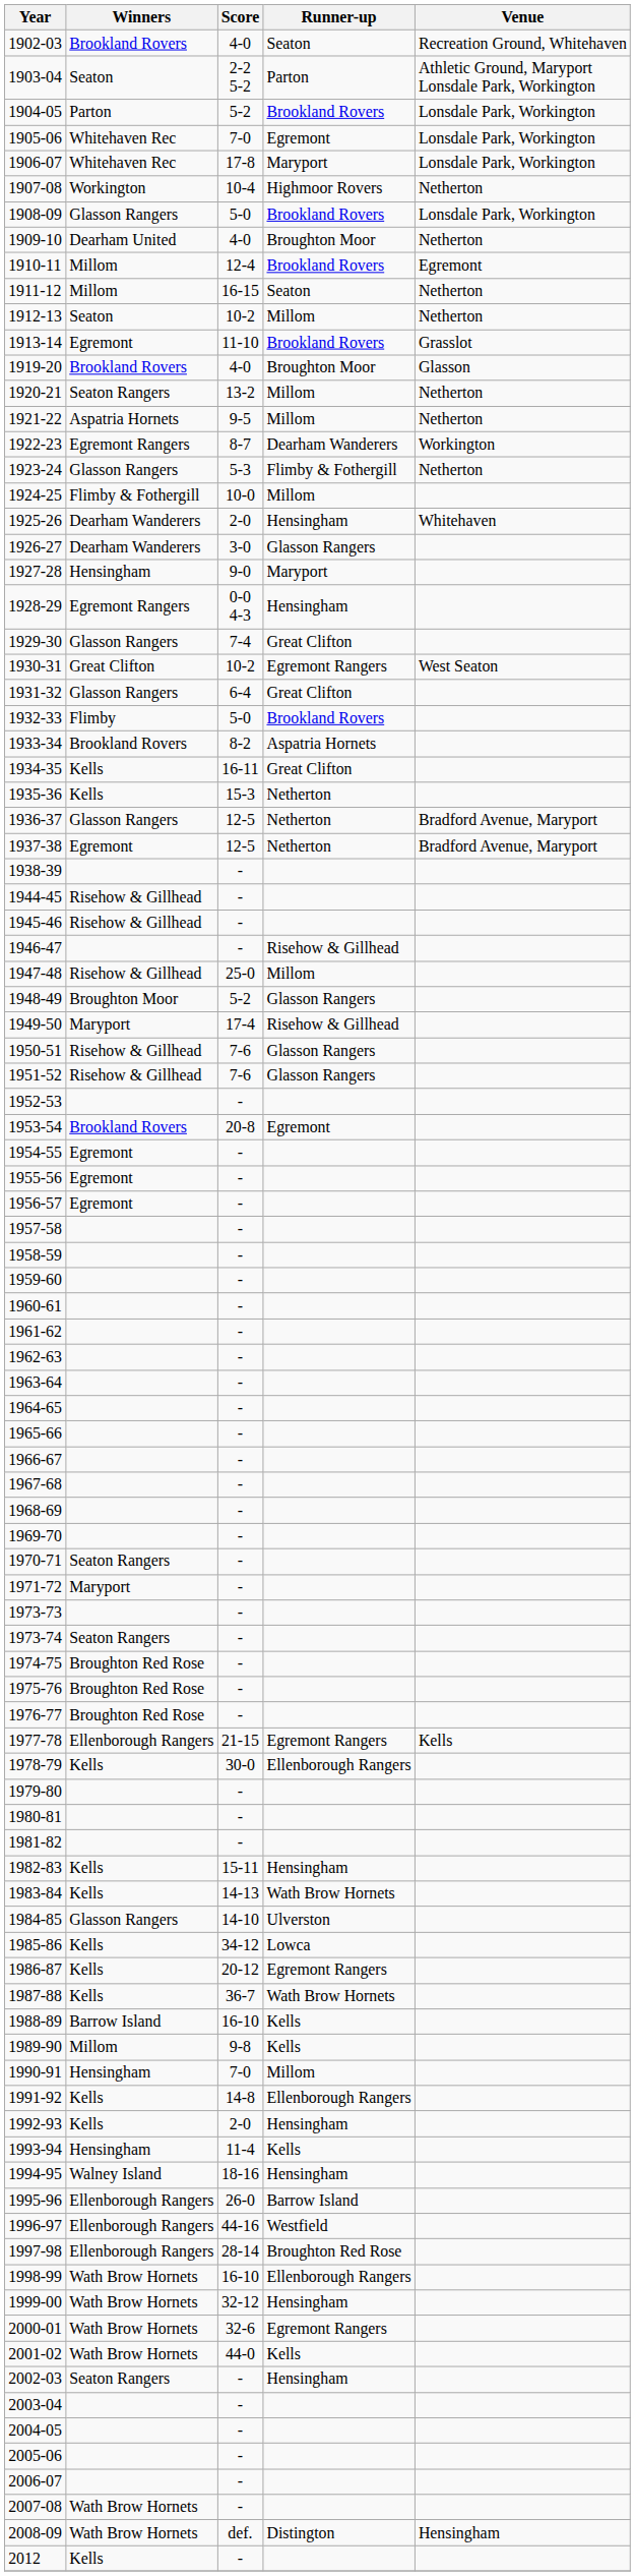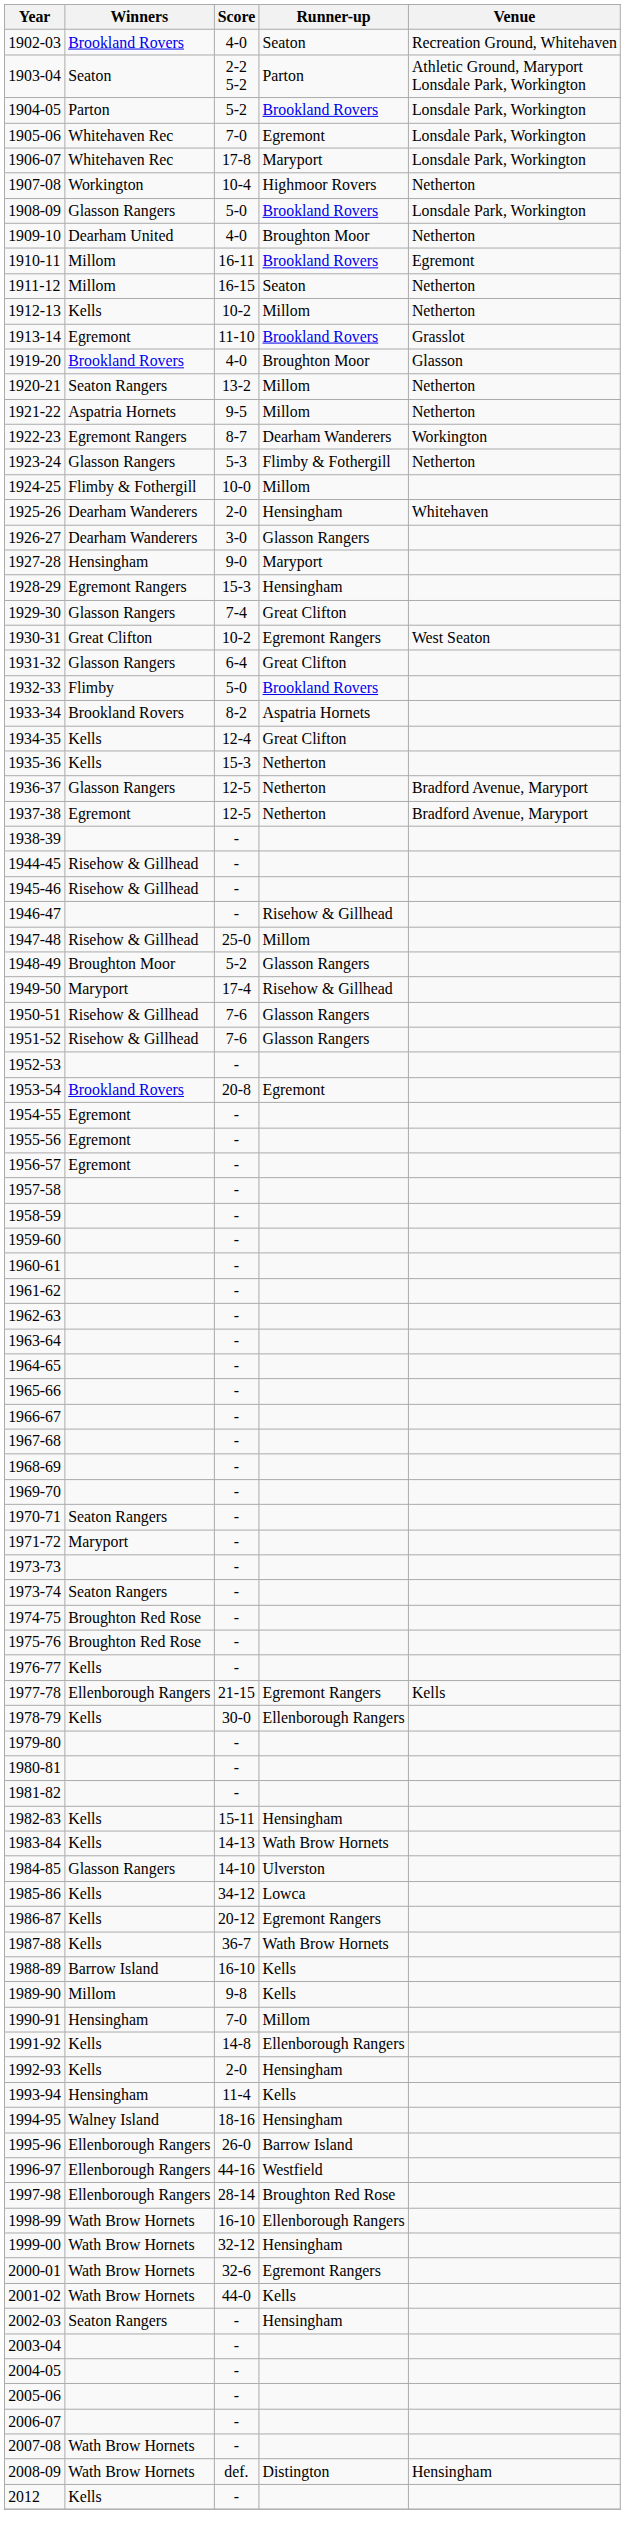 <table class="sortable wikitable">
 <tr>
 <th>Year</th>
 <th>Winners</th>
 <th>Score</th>
 <th>Runner-up</th>
 <th>Venue</th>
 </tr>
 <tr>
 <td>1902-03</td>
 <td><a href='#'>Brookland Rovers</a></td>
 <td align=center>4-0</td>
 <td>Seaton</td>
 <td>Recreation Ground, Whitehaven</td>
 </tr>
 <tr>
 <td>1903-04</td>
 <td>Seaton</td>
 <td align=center>2-2<br>5-2</td>
 <td>Parton</td>
 <td>Athletic Ground, Maryport <br>Lonsdale Park, Workington</td>
 </tr>
 <tr>
 <td>1904-05</td>
 <td>Parton</td>
 <td align=center>5-2</td>
 <td><a href='#'>Brookland Rovers</a></td>
 <td>Lonsdale Park, Workington</td>
 </tr>
 <tr>
 <td>1905-06</td>
 <td>Whitehaven Rec</td>
 <td align=center>7-0</td>
 <td>Egremont</td>
 <td>Lonsdale Park, Workington</td>
 </tr>
 <tr>
 <td>1906-07</td>
 <td>Whitehaven Rec</td>
 <td align=center>17-8</td>
 <td>Maryport</td>
 <td>Lonsdale Park, Workington</td>
 </tr>
 <tr>
 <td>1907-08</td>
 <td>Workington</td>
 <td align=center>10-4</td>
 <td>Highmoor Rovers</td>
 <td>Netherton</td>
 </tr>
 <tr>
 <td>1908-09</td>
 <td>Glasson Rangers</td>
 <td align=center>5-0</td>
 <td><a href='#'>Brookland Rovers</a></td>
 <td>Lonsdale Park, Workington</td>
 </tr>
 <tr>
 <td>1909-10</td>
 <td>Dearham United</td>
 <td align=center>4-0</td>
 <td>Broughton Moor</td>
 <td>Netherton</td>
 </tr>
 <tr>
 <td>1910-11</td>
 <td>Millom</td>
-<td align=center>12-4</td>
+<td align=center>16-11</td>
 <td><a href='#'>Brookland Rovers</a></td>
 <td>Egremont</td>
 </tr>
 <tr>
 <td>1911-12</td>
 <td>Millom</td>
 <td align=center>16-15</td>
 <td>Seaton</td>
 <td>Netherton</td>
 </tr>
 <tr>
 <td>1912-13</td>
-<td>Seaton</td>
+<td>Kells</td>
 <td align=center>10-2</td>
 <td>Millom</td>
 <td>Netherton</td>
 </tr>
 <tr>
 <td>1913-14</td>
 <td>Egremont</td>
 <td align=center>11-10</td>
 <td><a href='#'>Brookland Rovers</a></td>
 <td>Grasslot</td>
 </tr>
 <tr>
 <td>1919-20</td>
 <td><a href='#'>Brookland Rovers</a></td>
 <td align=center>4-0</td>
 <td>Broughton Moor</td>
 <td>Glasson</td>
 </tr>
 <tr>
 <td>1920-21</td>
 <td>Seaton Rangers</td>
 <td align=center>13-2</td>
 <td>Millom</td>
 <td>Netherton</td>
 </tr>
 <tr>
 <td>1921-22</td>
 <td>Aspatria Hornets</td>
 <td align=center>9-5</td>
 <td>Millom</td>
 <td>Netherton</td>
 </tr>
 <tr>
 <td>1922-23</td>
 <td>Egremont Rangers</td>
 <td align=center>8-7</td>
 <td>Dearham Wanderers</td>
 <td>Workington</td>
 </tr>
 <tr>
 <td>1923-24</td>
 <td>Glasson Rangers</td>
 <td align=center>5-3</td>
 <td>Flimby & Fothergill</td>
 <td>Netherton</td>
 </tr>
 <tr>
 <td>1924-25</td>
 <td>Flimby & Fothergill</td>
 <td align=center>10-0</td>
 <td>Millom</td>
 <td></td>
 </tr>
 <tr>
 <td>1925-26</td>
 <td>Dearham Wanderers</td>
 <td align=center>2-0</td>
 <td>Hensingham</td>
 <td>Whitehaven</td>
 </tr>
 <tr>
 <td>1926-27</td>
 <td>Dearham Wanderers</td>
 <td align=center>3-0</td>
 <td>Glasson Rangers</td>
 <td></td>
 </tr>
 <tr>
 <td>1927-28</td>
 <td>Hensingham</td>
 <td align=center>9-0</td>
 <td>Maryport</td>
 <td></td>
 </tr>
 <tr>
 <td>1928-29</td>
 <td>Egremont Rangers</td>
-<td align=center>0-0<br>4-3</td>
+<td align=center>15-3</td>
 <td>Hensingham</td>
 <td></td>
 </tr>
 <tr>
 <td>1929-30</td>
 <td>Glasson Rangers</td>
 <td align=center>7-4</td>
 <td>Great Clifton</td>
 <td></td>
 </tr>
 <tr>
 <td>1930-31</td>
 <td>Great Clifton</td>
 <td align=center>10-2</td>
 <td>Egremont Rangers</td>
 <td>West Seaton</td>
 </tr>
 <tr>
 <td>1931-32</td>
 <td>Glasson Rangers</td>
 <td align=center>6-4</td>
 <td>Great Clifton</td>
 <td></td>
 </tr>
 <tr>
 <td>1932-33</td>
 <td>Flimby</td>
 <td align=center>5-0</td>
 <td><a href='#'>Brookland Rovers</a></td>
 <td></td>
 </tr>
 <tr>
 <td>1933-34</td>
 <td>Brookland Rovers</td>
 <td align=center>8-2</td>
 <td>Aspatria Hornets</td>
 <td></td>
 </tr>
 <tr>
 <td>1934-35</td>
 <td>Kells</td>
-<td align=center>16-11</td>
+<td align=center>12-4</td>
 <td>Great Clifton</td>
 <td></td>
 </tr>
 <tr>
 <td>1935-36</td>
 <td>Kells</td>
 <td align=center>15-3</td>
 <td>Netherton</td>
 <td></td>
 </tr>
 <tr>
 <td>1936-37</td>
 <td>Glasson Rangers</td>
 <td align=center>12-5</td>
 <td>Netherton</td>
 <td>Bradford Avenue, Maryport</td>
 </tr>
 <tr>
 <td>1937-38</td>
 <td>Egremont</td>
 <td align=center>12-5</td>
 <td>Netherton</td>
 <td>Bradford Avenue, Maryport</td>
 </tr>
 <tr>
 <td>1938-39</td>
 <td></td>
 <td align=center>-</td>
 <td></td>
 <td></td>
 </tr>
 <tr>
 <td>1944-45</td>
 <td>Risehow & Gillhead</td>
 <td align=center>-</td>
 <td></td>
 <td></td>
 </tr>
 <tr>
 <td>1945-46</td>
 <td>Risehow & Gillhead</td>
 <td align=center>-</td>
 <td></td>
 <td></td>
 </tr>
 <tr>
 <td>1946-47</td>
 <td></td>
 <td align=center>-</td>
 <td>Risehow & Gillhead</td>
 <td></td>
 </tr>
 <tr>
 <td>1947-48</td>
 <td>Risehow & Gillhead</td>
 <td align=center>25-0</td>
 <td>Millom</td>
 <td></td>
 </tr>
 <tr>
 <td>1948-49</td>
 <td>Broughton Moor</td>
 <td align=center>5-2</td>
 <td>Glasson Rangers</td>
 <td></td>
 </tr>
 <tr>
 <td>1949-50</td>
 <td>Maryport</td>
 <td align=center>17-4</td>
 <td>Risehow & Gillhead</td>
 <td></td>
 </tr>
 <tr>
 <td>1950-51</td>
 <td>Risehow & Gillhead</td>
 <td align=center>7-6</td>
 <td>Glasson Rangers</td>
 <td></td>
 </tr>
 <tr>
 <td>1951-52</td>
 <td>Risehow & Gillhead</td>
 <td align=center>7-6</td>
 <td>Glasson Rangers</td>
 <td></td>
 </tr>
 <tr>
 <td>1952-53</td>
 <td></td>
 <td align=center>-</td>
 <td></td>
 <td></td>
 </tr>
 <tr>
 <td>1953-54</td>
 <td><a href='#'>Brookland Rovers</a></td>
 <td align=center>20-8</td>
 <td>Egremont</td>
 <td></td>
 </tr>
 <tr>
 <td>1954-55</td>
 <td>Egremont</td>
 <td align=center>-</td>
 <td></td>
 <td></td>
 </tr>
 <tr>
 <td>1955-56</td>
 <td>Egremont</td>
 <td align=center>-</td>
 <td></td>
 <td></td>
 </tr>
 <tr>
 <td>1956-57</td>
 <td>Egremont</td>
 <td align=center>-</td>
 <td></td>
 <td></td>
 </tr>
 <tr>
 <td>1957-58</td>
 <td></td>
 <td align=center>-</td>
 <td></td>
 <td></td>
 </tr>
 <tr>
 <td>1958-59</td>
 <td></td>
 <td align=center>-</td>
 <td></td>
 <td></td>
 </tr>
 <tr>
 <td>1959-60</td>
 <td></td>
 <td align=center>-</td>
 <td></td>
 <td></td>
 </tr>
 <tr>
 <td>1960-61</td>
 <td></td>
 <td align=center>-</td>
 <td></td>
 <td></td>
 </tr>
 <tr>
 <td>1961-62</td>
 <td></td>
 <td align=center>-</td>
 <td></td>
 <td></td>
 </tr>
 <tr>
 <td>1962-63</td>
 <td></td>
 <td align=center>-</td>
 <td></td>
 <td></td>
 </tr>
 <tr>
 <td>1963-64</td>
 <td></td>
 <td align=center>-</td>
 <td></td>
 <td></td>
 </tr>
 <tr>
 <td>1964-65</td>
 <td></td>
 <td align=center>-</td>
 <td></td>
 <td></td>
 </tr>
 <tr>
 <td>1965-66</td>
 <td></td>
 <td align=center>-</td>
 <td></td>
 <td></td>
 </tr>
 <tr>
 <td>1966-67</td>
 <td></td>
 <td align=center>-</td>
 <td></td>
 <td></td>
 </tr>
 <tr>
 <td>1967-68</td>
 <td></td>
 <td align=center>-</td>
 <td></td>
 <td></td>
 </tr>
 <tr>
 <td>1968-69</td>
 <td></td>
 <td align=center>-</td>
 <td></td>
 <td></td>
 </tr>
 <tr>
 <td>1969-70</td>
 <td></td>
 <td align=center>-</td>
 <td></td>
 <td></td>
 </tr>
 <tr>
 <td>1970-71</td>
 <td>Seaton Rangers</td>
 <td align=center>-</td>
 <td></td>
 <td></td>
 </tr>
 <tr>
 <td>1971-72</td>
 <td>Maryport</td>
 <td align=center>-</td>
 <td></td>
 <td></td>
 </tr>
 <tr>
 <td>1973-73</td>
 <td></td>
 <td align=center>-</td>
 <td></td>
 <td></td>
 </tr>
 <tr>
 <td>1973-74</td>
 <td>Seaton Rangers</td>
 <td align=center>-</td>
 <td></td>
 <td></td>
 </tr>
 <tr>
 <td>1974-75</td>
 <td>Broughton Red Rose</td>
 <td align=center>-</td>
 <td></td>
 <td></td>
 </tr>
 <tr>
 <td>1975-76</td>
 <td>Broughton Red Rose</td>
 <td align=center>-</td>
 <td></td>
 <td></td>
 </tr>
 <tr>
 <td>1976-77</td>
-<td>Broughton Red Rose</td>
+<td>Kells</td>
 <td align=center>-</td>
 <td></td>
 <td></td>
 </tr>
 <tr>
 <td>1977-78</td>
 <td>Ellenborough Rangers</td>
 <td align=center>21-15</td>
 <td>Egremont Rangers</td>
 <td>Kells</td>
 </tr>
 <tr>
 <td>1978-79</td>
 <td>Kells</td>
 <td align=center>30-0</td>
 <td>Ellenborough Rangers</td>
 <td></td>
 </tr>
 <tr>
 <td>1979-80</td>
 <td></td>
 <td align=center>-</td>
 <td></td>
 <td></td>
 </tr>
 <tr>
 <td>1980-81</td>
 <td></td>
 <td align=center>-</td>
 <td></td>
 <td></td>
 </tr>
 <tr>
 <td>1981-82</td>
 <td></td>
 <td align=center>-</td>
 <td></td>
 <td></td>
 </tr>
 <tr>
 <td>1982-83</td>
 <td>Kells</td>
 <td align=center>15-11</td>
 <td>Hensingham</td>
 <td></td>
 </tr>
 <tr>
 <td>1983-84</td>
 <td>Kells</td>
 <td align=center>14-13</td>
 <td>Wath Brow Hornets</td>
 <td></td>
 </tr>
 <tr>
 <td>1984-85</td>
 <td>Glasson Rangers</td>
 <td align=center>14-10</td>
 <td>Ulverston</td>
 <td></td>
 </tr>
 <tr>
 <td>1985-86</td>
 <td>Kells</td>
 <td align=center>34-12</td>
 <td>Lowca</td>
 <td></td>
 </tr>
 <tr>
 <td>1986-87</td>
 <td>Kells</td>
 <td align=center>20-12</td>
 <td>Egremont Rangers</td>
 <td></td>
 </tr>
 <tr>
 <td>1987-88</td>
 <td>Kells</td>
 <td align=center>36-7</td>
 <td>Wath Brow Hornets</td>
 <td></td>
 </tr>
 <tr>
 <td>1988-89</td>
 <td>Barrow Island</td>
 <td align=center>16-10</td>
 <td>Kells</td>
 <td></td>
 </tr>
 <tr>
 <td>1989-90</td>
 <td>Millom</td>
 <td align=center>9-8</td>
 <td>Kells</td>
 <td></td>
 </tr>
 <tr>
 <td>1990-91</td>
 <td>Hensingham</td>
 <td align=center>7-0</td>
 <td>Millom</td>
 <td></td>
 </tr>
 <tr>
 <td>1991-92</td>
 <td>Kells</td>
 <td align=center>14-8</td>
 <td>Ellenborough Rangers</td>
 <td></td>
 </tr>
 <tr>
 <td>1992-93</td>
 <td>Kells</td>
 <td align=center>2-0</td>
 <td>Hensingham</td>
 <td></td>
 </tr>
 <tr>
 <td>1993-94</td>
 <td>Hensingham</td>
 <td align=center>11-4</td>
 <td>Kells</td>
 <td></td>
 </tr>
 <tr>
 <td>1994-95</td>
 <td>Walney Island</td>
 <td align=center>18-16</td>
 <td>Hensingham</td>
 <td></td>
 </tr>
 <tr>
 <td>1995-96</td>
 <td>Ellenborough Rangers</td>
 <td align=center>26-0</td>
 <td>Barrow Island</td>
 <td></td>
 </tr>
 <tr>
 <td>1996-97</td>
 <td>Ellenborough Rangers</td>
 <td align=center>44-16</td>
 <td>Westfield</td>
 <td></td>
 </tr>
 <tr>
 <td>1997-98</td>
 <td>Ellenborough Rangers</td>
 <td align=center>28-14</td>
 <td>Broughton Red Rose</td>
 <td></td>
 </tr>
 <tr>
 <td>1998-99</td>
 <td>Wath Brow Hornets</td>
 <td align=center>16-10</td>
 <td>Ellenborough Rangers</td>
 <td></td>
 </tr>
 <tr>
 <td>1999-00</td>
 <td>Wath Brow Hornets</td>
 <td align=center>32-12</td>
 <td>Hensingham</td>
 <td></td>
 </tr>
 <tr>
 <td>2000-01</td>
 <td>Wath Brow Hornets</td>
 <td align=center>32-6</td>
 <td>Egremont Rangers</td>
 <td></td>
 </tr>
 <tr>
 <td>2001-02</td>
 <td>Wath Brow Hornets</td>
 <td align=center>44-0</td>
 <td>Kells</td>
 <td></td>
 </tr>
 <tr>
 <td>2002-03</td>
 <td>Seaton Rangers</td>
 <td align=center>-</td>
 <td>Hensingham</td>
 <td></td>
 </tr>
 <tr>
 <td>2003-04</td>
 <td></td>
 <td align=center>-</td>
 <td></td>
 <td></td>
 </tr>
 <tr>
 <td>2004-05</td>
 <td></td>
 <td align=center>-</td>
 <td></td>
 <td></td>
 </tr>
 <tr>
 <td>2005-06</td>
 <td></td>
 <td align=center>-</td>
 <td></td>
 <td></td>
 </tr>
 <tr>
 <td>2006-07</td>
 <td></td>
 <td align=center>-</td>
 <td></td>
 <td></td>
 </tr>
 <tr>
 <td>2007-08</td>
 <td>Wath Brow Hornets</td>
 <td align=center>-</td>
 <td></td>
 <td></td>
 </tr>
 <tr>
 <td>2008-09</td>
 <td>Wath Brow Hornets</td>
 <td align=center>def.</td>
 <td>Distington</td>
 <td>Hensingham</td>
 </tr>
 <tr>
 <td>2012</td>
 <td>Kells</td>
 <td align=center>-</td>
 <td></td>
 <td></td>
 </tr>
 <tr>
 </tr>
 </table>
